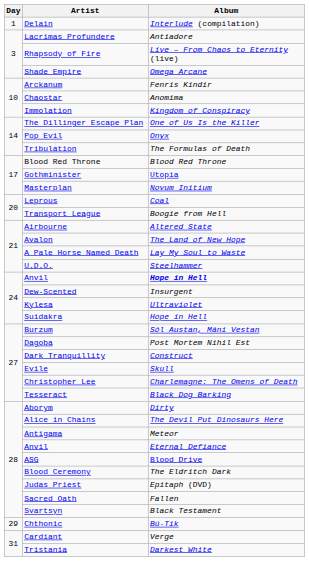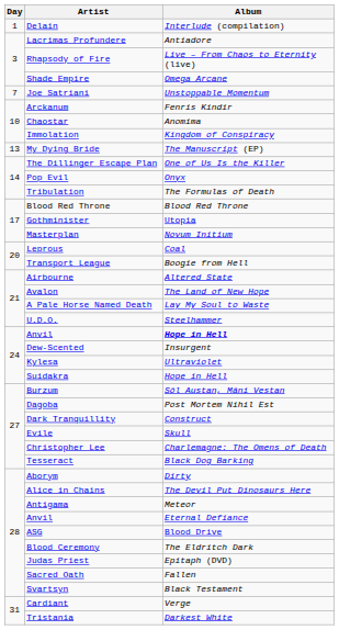 <table class="wikitable">
 <tr>
 <th style="width:20px;">Day</th>
 <th style="width:200px;">Artist</th>
 <th style="width:250px;">Album</th>
 </tr>
 <tr>
 <td style="text-align:center;">1</td>
 <td><a href='#'>Delain</a></td>
 <td><em><a href='#'>Interlude</a></em> (compilation)</td>
 </tr>
 <tr>
 <td style="text-align:center;" rowspan="3">3</td>
 <td><a href='#'>Lacrimas Profundere</a></td>
 <td><em>Antiadore</em></td>
 </tr>
 <tr>
 <td><a href='#'>Rhapsody of Fire</a></td>
 <td><em><a href='#'>Live – From Chaos to Eternity</a></em> (live)</td>
 </tr>
 <tr>
 <td><a href='#'>Shade Empire</a></td>
 <td><em><a href='#'>Omega Arcane</a></em></td>
 </tr>
 <tr>
+<td style="text-align:center;">7</td>
+<td><a href='#'>Joe Satriani</a></td>
+<td><em><a href='#'>Unstoppable Momentum</a></em></td>
+</tr>
+<tr>
 <td style="text-align:center;" rowspan="3">10</td>
 <td><a href='#'>Arckanum</a></td>
 <td><em>Fenris Kindir</em></td>
 </tr>
 <tr>
 <td><a href='#'>Chaostar</a></td>
 <td><em>Anomima</em></td>
 </tr>
 <tr>
 <td><a href='#'>Immolation</a></td>
 <td><em><a href='#'>Kingdom of Conspiracy</a></em></td>
+</tr>
+<tr>
+<td style="text-align:center;">13</td>
+<td><a href='#'>My Dying Bride</a></td>
+<td><em><a href='#'>The Manuscript</a></em> (EP)</td>
 </tr>
 <tr>
 <td style="text-align:center;" rowspan="3">14</td>
 <td><a href='#'>The Dillinger Escape Plan</a></td>
 <td><em><a href='#'>One of Us Is the Killer</a></em></td>
 </tr>
 <tr>
 <td><a href='#'>Pop Evil</a></td>
 <td><em><a href='#'>Onyx</a></em></td>
 </tr>
 <tr>
 <td><a href='#'>Tribulation</a></td>
 <td><em>The Formulas of Death</em></td>
 </tr>
 <tr>
 <td style="text-align:center;" rowspan="3">17</td>
 <td>Blood Red Throne</td>
 <td><em>Blood Red Throne</em></td>
 </tr>
 <tr>
 <td><a href='#'>Gothminister</a></td>
 <td><a href='#'>Utopia</a></td>
 </tr>
 <tr>
 <td><a href='#'>Masterplan</a></td>
 <td><em><a href='#'>Novum Initium</a></em></td>
 </tr>
 <tr>
 <td style="text-align:center;" rowspan="2">20</td>
 <td><a href='#'>Leprous</a></td>
 <td><em><a href='#'>Coal</a></em></td>
 </tr>
 <tr>
 <td><a href='#'>Transport League</a></td>
 <td><em>Boogie from Hell</em></td>
 </tr>
 <tr>
 <td style="text-align:center;" rowspan="4">21</td>
 <td><a href='#'>Airbourne</a></td>
 <td><em><a href='#'>Altered State</a></em></td>
 </tr>
 <tr>
 <td><a href='#'>Avalon</a></td>
 <td><em><a href='#'>The Land of New Hope</a></em></td>
 </tr>
 <tr>
 <td><a href='#'>A Pale Horse Named Death</a></td>
 <td><em><a href='#'>Lay My Soul to Waste</a></em></td>
 </tr>
 <tr>
 <td><a href='#'>U.D.O.</a></td>
 <td><em><a href='#'>Steelhammer</a></em></td>
 </tr>
 <tr>
 <td style="text-align:center;" rowspan="4">24</td>
 <td><a href='#'>Anvil</a></td>
 <td><strong><em><a href='#'>Hope in Hell</a></em></strong></td>
 </tr>
 <tr>
 <td><a href='#'>Dew-Scented</a></td>
 <td><em>Insurgent</em></td>
 </tr>
 <tr>
 <td><a href='#'>Kylesa</a></td>
 <td><em><a href='#'>Ultraviolet</a></em></td>
 </tr>
 <tr>
 <td><a href='#'>Suidakra</a></td>
 <td><em><a href='#'>Hope in Hell</a></em></td>
 </tr>
 <tr>
 <td style="text-align:center;" rowspan="6">27</td>
 <td><a href='#'>Burzum</a></td>
 <td><em><a href='#'>Sôl Austan, Mâni Vestan</a></em></td>
 </tr>
 <tr>
 <td><a href='#'>Dagoba</a></td>
 <td><em>Post Mortem Nihil Est</em></td>
 </tr>
 <tr>
 <td><a href='#'>Dark Tranquillity</a></td>
 <td><em><a href='#'>Construct</a></em></td>
 </tr>
 <tr>
 <td><a href='#'>Evile</a></td>
 <td><em><a href='#'>Skull</a></em></td>
 </tr>
 <tr>
 <td><a href='#'>Christopher Lee</a></td>
 <td><em><a href='#'>Charlemagne: The Omens of Death</a></em></td>
 </tr>
 <tr>
 <td><a href='#'>Tesseract</a></td>
 <td><em><a href='#'>Black Dog Barking</a></em></td>
 </tr>
 <tr>
 <td style="text-align:center;" rowspan="9">28</td>
 <td><a href='#'>Aborym</a></td>
 <td><em><a href='#'>Dirty</a></em></td>
 </tr>
 <tr>
 <td><a href='#'>Alice in Chains</a></td>
 <td><em><a href='#'>The Devil Put Dinosaurs Here</a></em></td>
 </tr>
 <tr>
 <td><a href='#'>Antigama</a></td>
 <td><em>Meteor</em></td>
 </tr>
 <tr>
 <td><a href='#'>Anvil</a></td>
 <td><em><a href='#'>Eternal Defiance</a></em></td>
 </tr>
 <tr>
 <td><a href='#'>ASG</a></td>
 <td><a href='#'>Blood Drive</a></td>
 </tr>
 <tr>
 <td><a href='#'>Blood Ceremony</a></td>
 <td><em>The Eldritch Dark</em></td>
 </tr>
 <tr>
 <td><a href='#'>Judas Priest</a></td>
 <td><em>Epitaph</em> (DVD)</td>
 </tr>
 <tr>
 <td><a href='#'>Sacred Oath</a></td>
 <td><em>Fallen</em></td>
 </tr>
 <tr>
 <td><a href='#'>Svartsyn</a></td>
 <td><em>Black Testament</em></td>
 </tr>
 <tr>
-<td style="text-align:center;">29</td>
-<td><a href='#'>Chthonic</a></td>
-<td><em><a href='#'>Bú-Tik</a></em></td>
-</tr>
-<tr>
 <td style="text-align:center;" rowspan="2">31</td>
 <td><a href='#'>Cardiant</a></td>
 <td><em>Verge</em></td>
 </tr>
 <tr>
 <td><a href='#'>Tristania</a></td>
 <td><em><a href='#'>Darkest White</a></em></td>
 </tr>
 </table>
